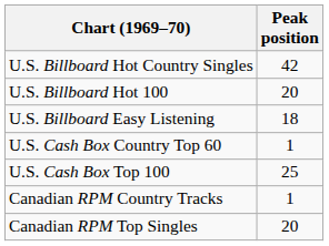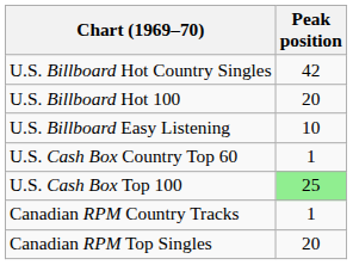 <table class="wikitable sortable">
 <tr>
 <th align="left">Chart (1969–70)</th>
 <th align="center">Peak<br>position</th>
 </tr>
 <tr>
 <td align="left">U.S. <em>Billboard</em> Hot Country Singles</td>
 <td align="center">42</td>
 </tr>
 <tr>
 <td align="left">U.S. <em>Billboard</em> Hot 100</td>
 <td align="center">20</td>
 </tr>
 <tr>
 <td align="left">U.S. <em>Billboard</em> Easy Listening</td>
-<td align="center">18</td>
+<td align="center">10</td>
 </tr>
 <tr>
 <td align="left">U.S. <em>Cash Box</em> Country Top 60</td>
 <td align="center">1</td>
 </tr>
 <tr>
 <td align="left">U.S. <em>Cash Box</em> Top 100</td>
-<td align="center">25</td>
+<td align="center" style="background: lightgreen;">25</td>
 </tr>
 <tr>
 <td align="left">Canadian <em>RPM</em> Country Tracks</td>
 <td align="center">1</td>
 </tr>
 <tr>
 <td align="left">Canadian <em>RPM</em> Top Singles</td>
 <td align="center">20</td>
 </tr>
 </table>
